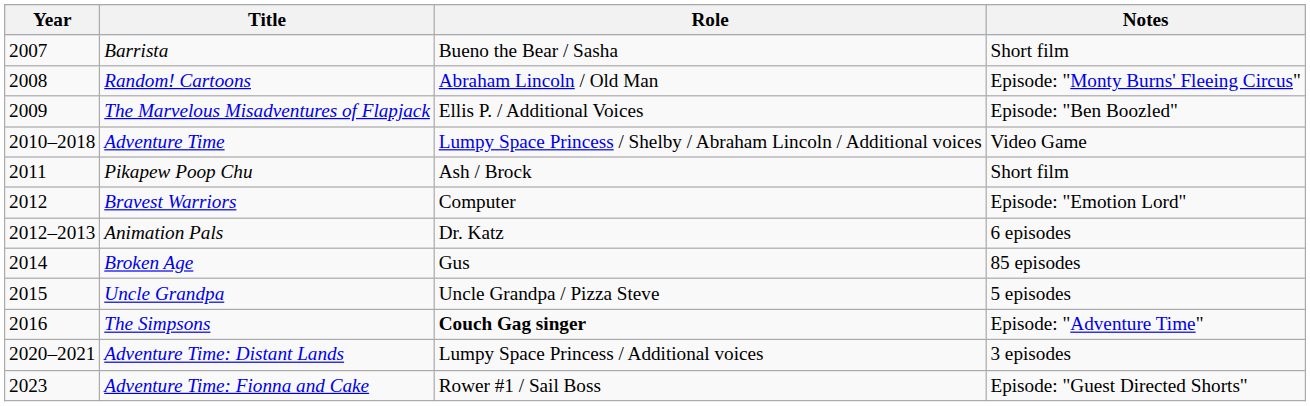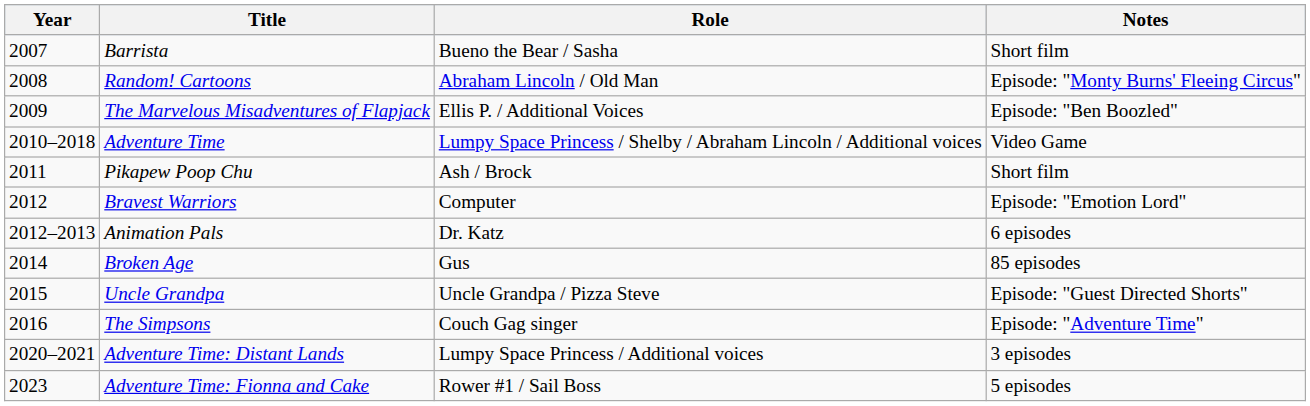 <table class="wikitable">
 <tr style="background:#b0c4de; text-align:center;">
 <th scope="col">Year</th>
 <th scope="col">Title</th>
 <th scope="col">Role</th>
 <th scope="col">Notes</th>
 </tr>
 <tr>
 <td>2007</td>
 <td><em>Barrista</em></td>
 <td>Bueno the Bear / Sasha</td>
 <td>Short film</td>
 </tr>
 <tr>
 <td>2008</td>
 <td><em><a href='#'>Random! Cartoons</a></em></td>
 <td><a href='#'>Abraham Lincoln</a> / Old Man</td>
 <td>Episode: "<a href='#'>Monty Burns' Fleeing Circus</a>"</td>
 </tr>
 <tr>
 <td>2009</td>
 <td><em><a href='#'>The Marvelous Misadventures of Flapjack</a></em></td>
 <td>Ellis P. / Additional Voices</td>
 <td>Episode: "Ben Boozled"</td>
 </tr>
 <tr>
 <td>2010–2018</td>
 <td><em><a href='#'>Adventure Time</a></em></td>
 <td><a href='#'>Lumpy Space Princess</a> / Shelby / Abraham Lincoln / Additional voices</td>
 <td>Video Game</td>
 </tr>
 <tr>
 <td>2011</td>
 <td><em>Pikapew Poop Chu</em></td>
 <td>Ash / Brock</td>
 <td>Short film</td>
 </tr>
 <tr>
 <td>2012</td>
 <td><em><a href='#'>Bravest Warriors</a></em></td>
 <td>Computer</td>
 <td>Episode: "Emotion Lord"</td>
 </tr>
 <tr>
 <td>2012–2013</td>
 <td><em>Animation Pals</em></td>
 <td>Dr. Katz</td>
 <td>6 episodes</td>
 </tr>
 <tr>
 <td>2014</td>
 <td><em><a href='#'>Broken Age</a></em></td>
 <td>Gus</td>
 <td>85 episodes</td>
 </tr>
 <tr>
 <td>2015</td>
 <td><em><a href='#'>Uncle Grandpa</a></em></td>
 <td>Uncle Grandpa / Pizza Steve</td>
-<td>5 episodes</td>
+<td>Episode: "Guest Directed Shorts"</td>
 </tr>
 <tr>
 <td>2016</td>
 <td><em><a href='#'>The Simpsons</a></em></td>
-<td><strong>Couch Gag singer</strong></td>
+<td>Couch Gag singer</td>
 <td>Episode: "<a href='#'>Adventure Time</a>"</td>
 </tr>
 <tr>
 <td>2020–2021</td>
 <td><em><a href='#'>Adventure Time: Distant Lands</a></em></td>
 <td>Lumpy Space Princess / Additional voices</td>
 <td>3 episodes</td>
 </tr>
 <tr>
 <td>2023</td>
 <td><em><a href='#'>Adventure Time: Fionna and Cake</a></em></td>
 <td>Rower #1 / Sail Boss</td>
-<td>Episode: "Guest Directed Shorts"</td>
+<td>5 episodes</td>
 </tr>
 </table>
